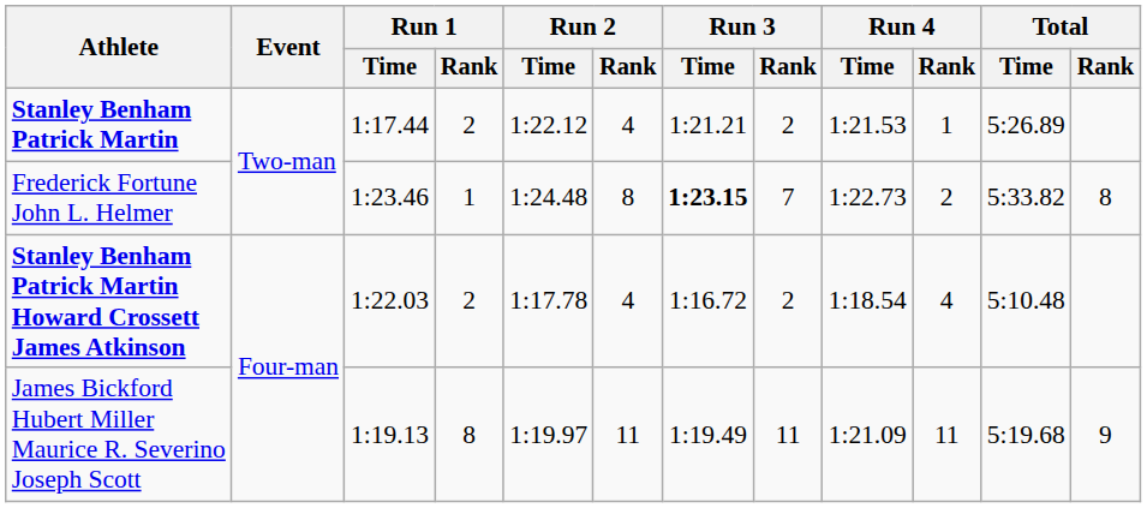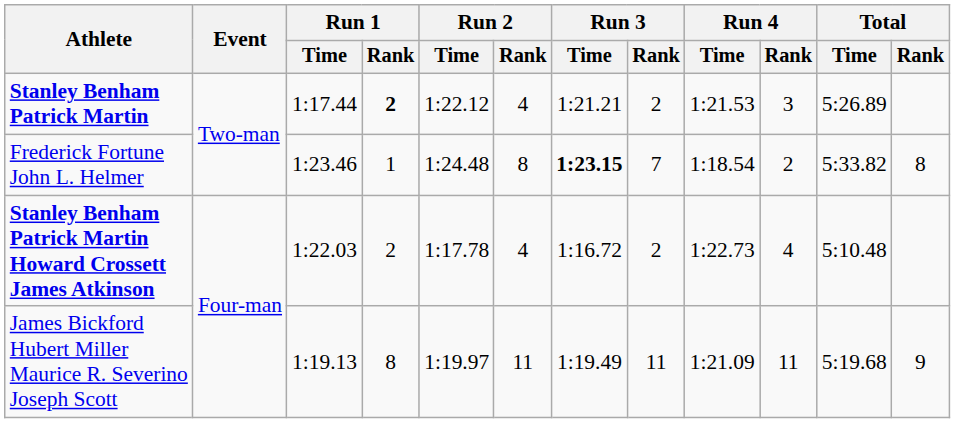 <table class=wikitable style=font-size:90%;text-align:center>
 <tr>
 <th rowspan=2>Athlete</th>
 <th rowspan=2>Event</th>
 <th colspan=2>Run 1</th>
 <th colspan=2>Run 2</th>
 <th colspan=2>Run 3</th>
 <th colspan=2>Run 4</th>
 <th colspan=2>Total</th>
 </tr>
 <tr style=font-size:95%>
 <th>Time</th>
 <th>Rank</th>
 <th>Time</th>
 <th>Rank</th>
 <th>Time</th>
 <th>Rank</th>
 <th>Time</th>
 <th>Rank</th>
 <th>Time</th>
 <th>Rank</th>
 </tr>
 <tr>
 <td align=left><strong><a href='#'>Stanley Benham</a><br><a href='#'>Patrick Martin</a></strong></td>
 <td align=left rowspan=2><a href='#'>Two-man</a></td>
 <td>1:17.44</td>
-<td>2</td>
+<td><strong>2</strong></td>
 <td>1:22.12</td>
 <td>4</td>
 <td>1:21.21</td>
 <td>2</td>
 <td>1:21.53</td>
-<td>1</td>
+<td>3</td>
 <td>5:26.89</td>
 <td></td>
 </tr>
 <tr>
 <td align=left><a href='#'>Frederick Fortune</a><br><a href='#'>John L. Helmer</a></td>
 <td>1:23.46</td>
 <td>1</td>
 <td>1:24.48</td>
 <td>8</td>
 <td><strong>1:23.15</strong></td>
 <td>7</td>
-<td>1:22.73</td>
+<td>1:18.54</td>
 <td>2</td>
 <td>5:33.82</td>
 <td>8</td>
 </tr>
 <tr>
 <td align=left><strong><a href='#'>Stanley Benham</a><br><a href='#'>Patrick Martin</a><br><a href='#'>Howard Crossett</a><br><a href='#'>James Atkinson</a></strong></td>
 <td align=left rowspan=2><a href='#'>Four-man</a></td>
 <td>1:22.03</td>
 <td>2</td>
 <td>1:17.78</td>
 <td>4</td>
 <td>1:16.72</td>
 <td>2</td>
-<td>1:18.54</td>
+<td>1:22.73</td>
 <td>4</td>
 <td>5:10.48</td>
 <td></td>
 </tr>
 <tr>
 <td align=left><a href='#'>James Bickford</a><br><a href='#'>Hubert Miller</a><br><a href='#'>Maurice R. Severino</a><br><a href='#'>Joseph Scott</a></td>
 <td>1:19.13</td>
 <td>8</td>
 <td>1:19.97</td>
 <td>11</td>
 <td>1:19.49</td>
 <td>11</td>
 <td>1:21.09</td>
 <td>11</td>
 <td>5:19.68</td>
 <td>9</td>
 </tr>
 </table>
